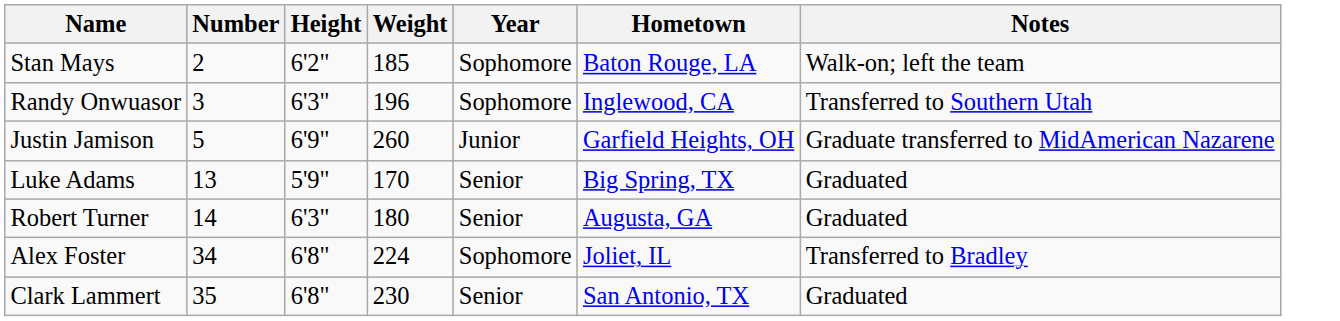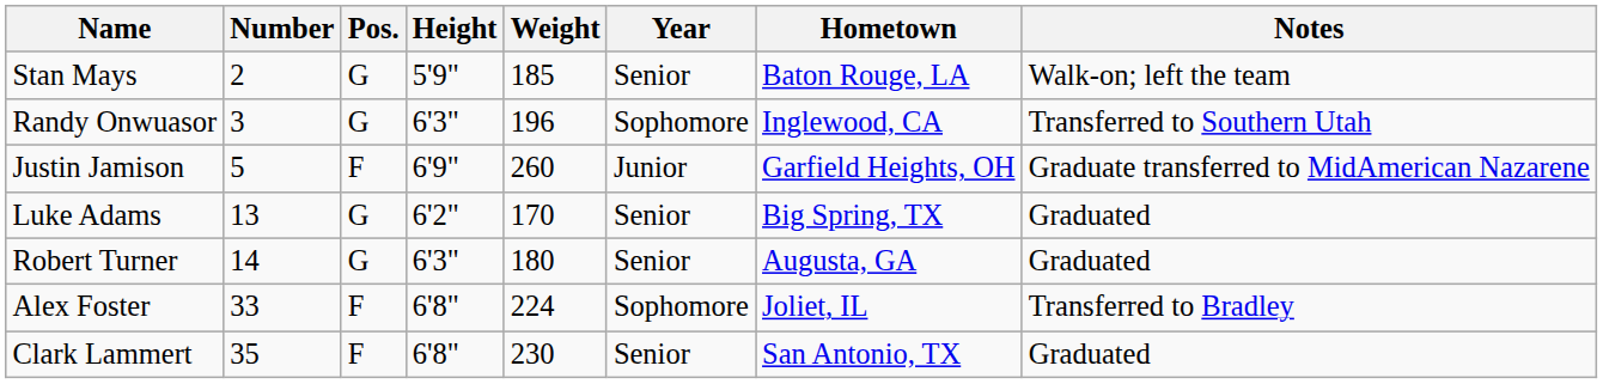 <table class="wikitable sortable" border="1">
 <tr>
 <th>Name</th>
 <th>Number</th>
+<th>Pos.</th>
 <th>Height</th>
 <th>Weight</th>
 <th>Year</th>
 <th>Hometown</th>
 <th class="unsortable">Notes</th>
 </tr>
 <tr>
 <td>Stan Mays</td>
 <td>2</td>
-<td>6'2"</td>
+<td>G</td>
+<td>5'9"</td>
 <td>185</td>
-<td>Sophomore</td>
+<td>Senior</td>
 <td><a href='#'>Baton Rouge, LA</a></td>
 <td>Walk-on; left the team</td>
 </tr>
 <tr>
 <td>Randy Onwuasor</td>
 <td>3</td>
+<td>G</td>
 <td>6'3"</td>
 <td>196</td>
 <td>Sophomore</td>
 <td><a href='#'>Inglewood, CA</a></td>
 <td>Transferred to <a href='#'>Southern Utah</a></td>
 </tr>
 <tr>
 <td>Justin Jamison</td>
 <td>5</td>
+<td>F</td>
 <td>6'9"</td>
 <td>260</td>
 <td>Junior</td>
 <td><a href='#'>Garfield Heights, OH</a></td>
 <td>Graduate transferred to <a href='#'>MidAmerican Nazarene</a></td>
 </tr>
 <tr>
 <td>Luke Adams</td>
 <td>13</td>
-<td>5'9"</td>
+<td>G</td>
+<td>6'2"</td>
 <td>170</td>
 <td>Senior</td>
 <td><a href='#'>Big Spring, TX</a></td>
 <td>Graduated</td>
 </tr>
 <tr>
 <td>Robert Turner</td>
 <td>14</td>
+<td>G</td>
 <td>6'3"</td>
 <td>180</td>
 <td>Senior</td>
 <td><a href='#'>Augusta, GA</a></td>
 <td>Graduated</td>
 </tr>
 <tr>
 <td>Alex Foster</td>
-<td>34</td>
+<td>33</td>
+<td>F</td>
 <td>6'8"</td>
 <td>224</td>
 <td>Sophomore</td>
 <td><a href='#'>Joliet, IL</a></td>
 <td>Transferred to <a href='#'>Bradley</a></td>
 </tr>
 <tr>
 <td>Clark Lammert</td>
 <td>35</td>
+<td>F</td>
 <td>6'8"</td>
 <td>230</td>
 <td>Senior</td>
 <td><a href='#'>San Antonio, TX</a></td>
 <td>Graduated</td>
 </tr>
 </table>
